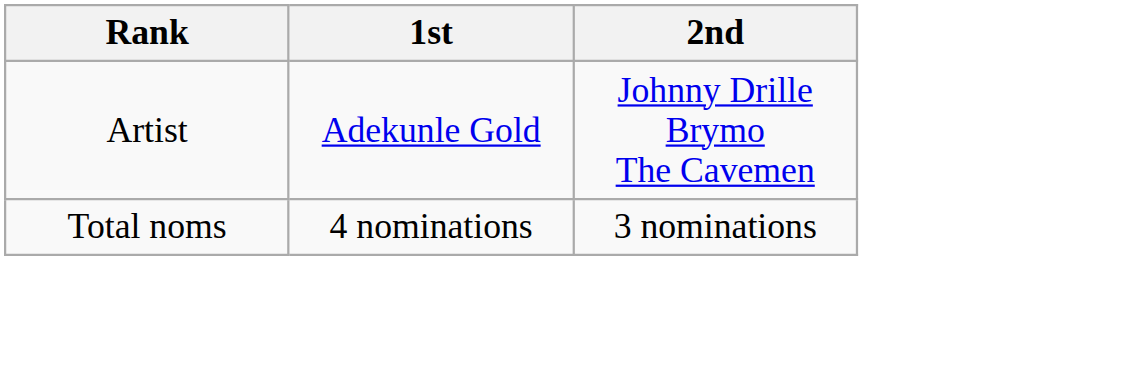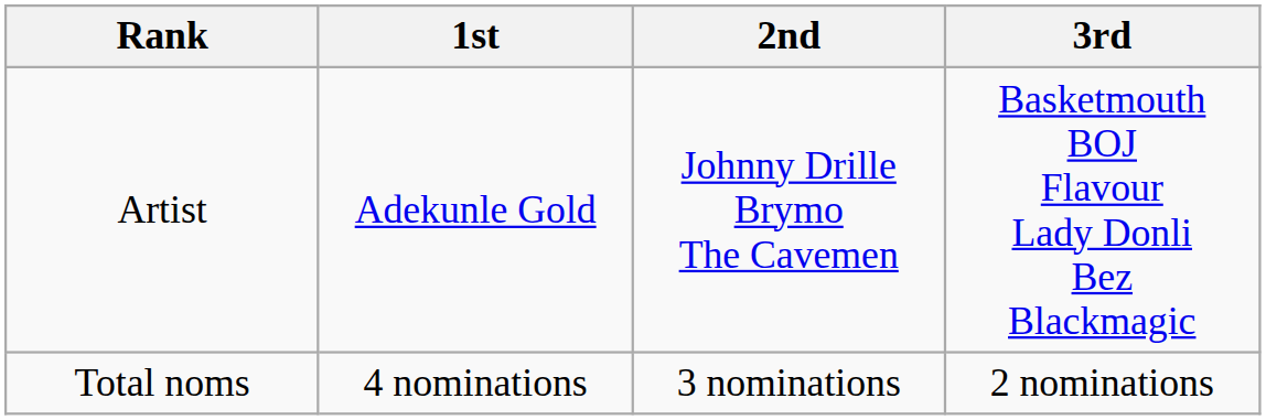 <table class="wikitable">
 <tr>
 <th style="width:120px;">Rank</th>
 <th style="width:120px;">1st</th>
 <th style="width:120px;">2nd</th>
+<th style="width:120px;">3rd</th>
 </tr>
 <tr align=center>
 <td>Artist</td>
 <td><a href='#'>Adekunle Gold</a></td>
 <td><a href='#'>Johnny Drille</a><br><a href='#'>Brymo</a><br><a href='#'>The Cavemen</a></td>
+<td><a href='#'>Basketmouth</a><br><a href='#'>BOJ</a><br><a href='#'>Flavour</a><br><a href='#'>Lady Donli</a><br><a href='#'>Bez</a><br><a href='#'>Blackmagic</a></td>
 </tr>
 <tr align=center>
 <td>Total noms</td>
 <td>4 nominations</td>
 <td>3 nominations</td>
+<td>2 nominations</td>
 </tr>
 </table>
